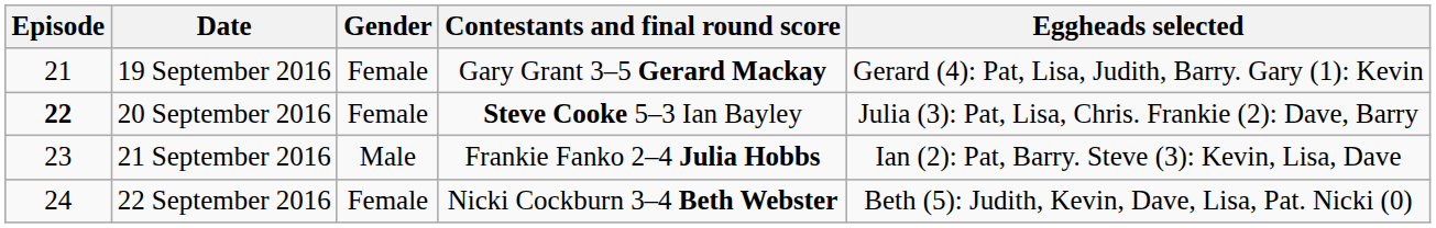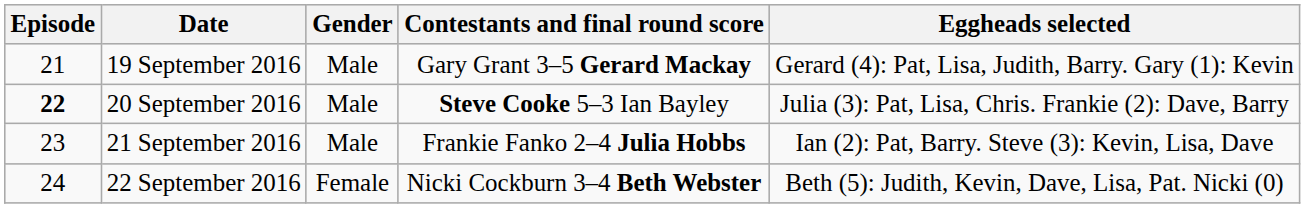 <table class="wikitable" style="text-align:center">
 <tr>
 <th>Episode</th>
 <th>Date</th>
 <th>Gender</th>
 <th>Contestants and final round score</th>
 <th>Eggheads selected</th>
 </tr>
 <tr>
 <td>21</td>
 <td>19 September 2016</td>
-<td>Female</td>
+<td>Male</td>
 <td>Gary Grant 3–5 <strong>Gerard Mackay</strong></td>
 <td>Gerard (4): Pat, Lisa, Judith, Barry. Gary (1): Kevin</td>
 </tr>
 <tr>
 <td><strong>22</strong></td>
 <td>20 September 2016</td>
-<td>Female</td>
+<td>Male</td>
 <td><strong>Steve Cooke</strong> 5–3 Ian Bayley</td>
 <td>Julia (3): Pat, Lisa, Chris. Frankie (2): Dave, Barry</td>
 </tr>
 <tr>
 <td>23</td>
 <td>21 September 2016</td>
 <td>Male</td>
 <td>Frankie Fanko 2–4 <strong>Julia Hobbs</strong></td>
 <td>Ian (2): Pat, Barry. Steve (3): Kevin, Lisa, Dave</td>
 </tr>
 <tr>
 <td>24</td>
 <td>22 September 2016</td>
 <td>Female</td>
 <td>Nicki Cockburn 3–4 <strong>Beth Webster</strong></td>
 <td>Beth (5): Judith, Kevin, Dave, Lisa, Pat. Nicki (0)</td>
 </tr>
 </table>
